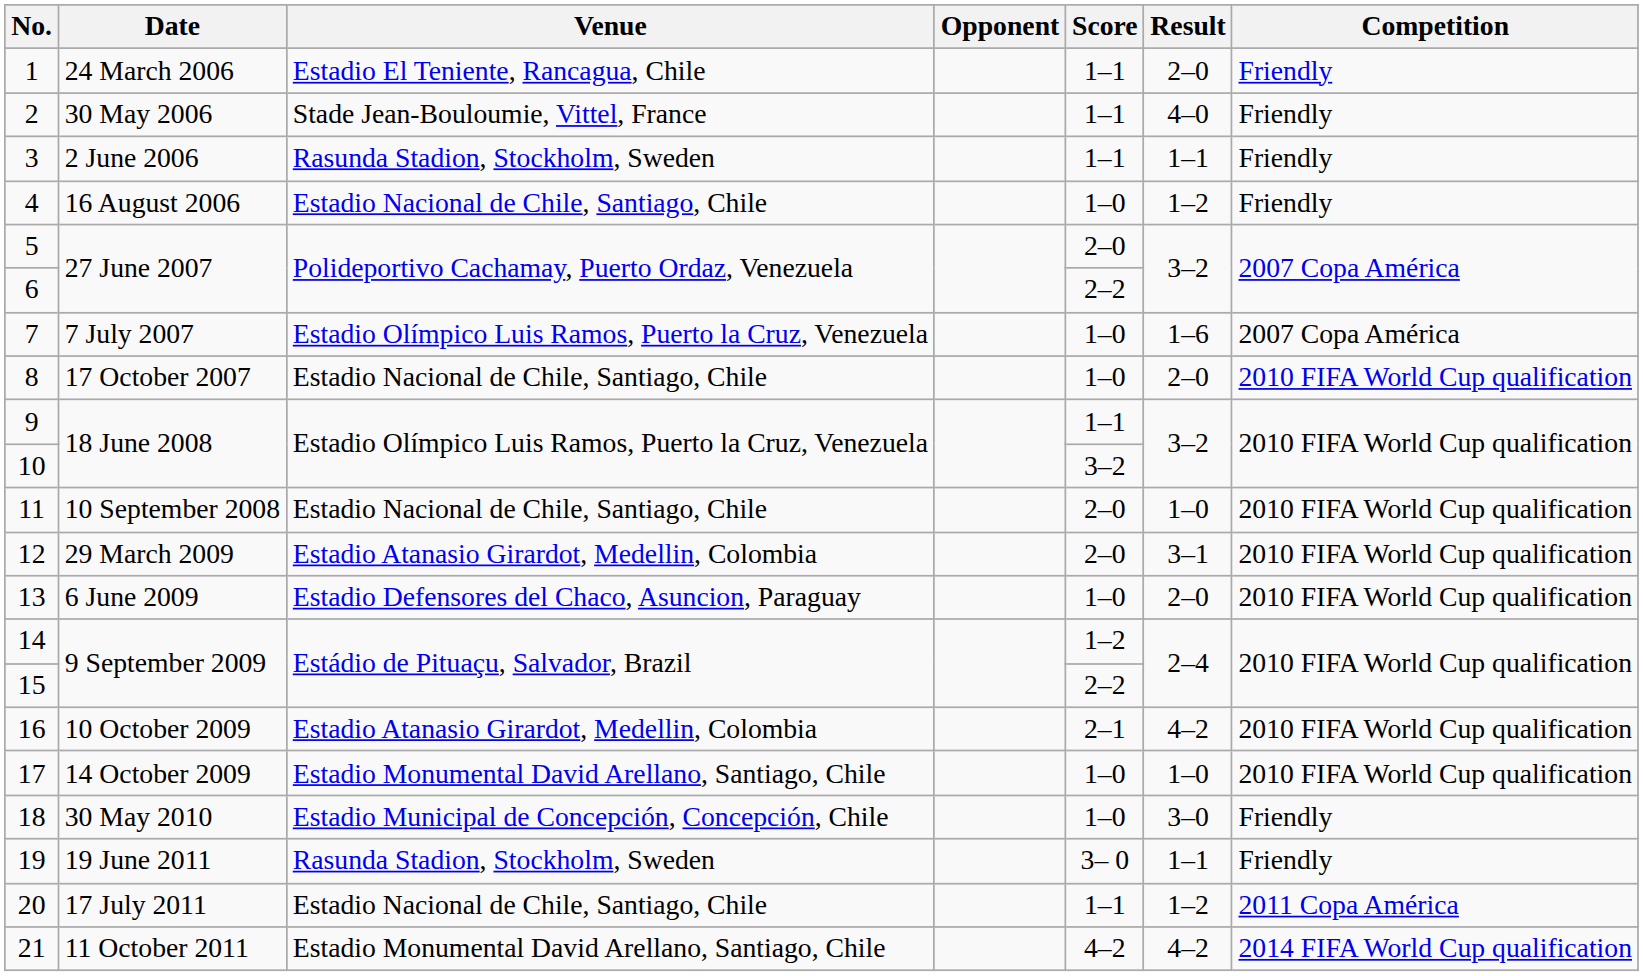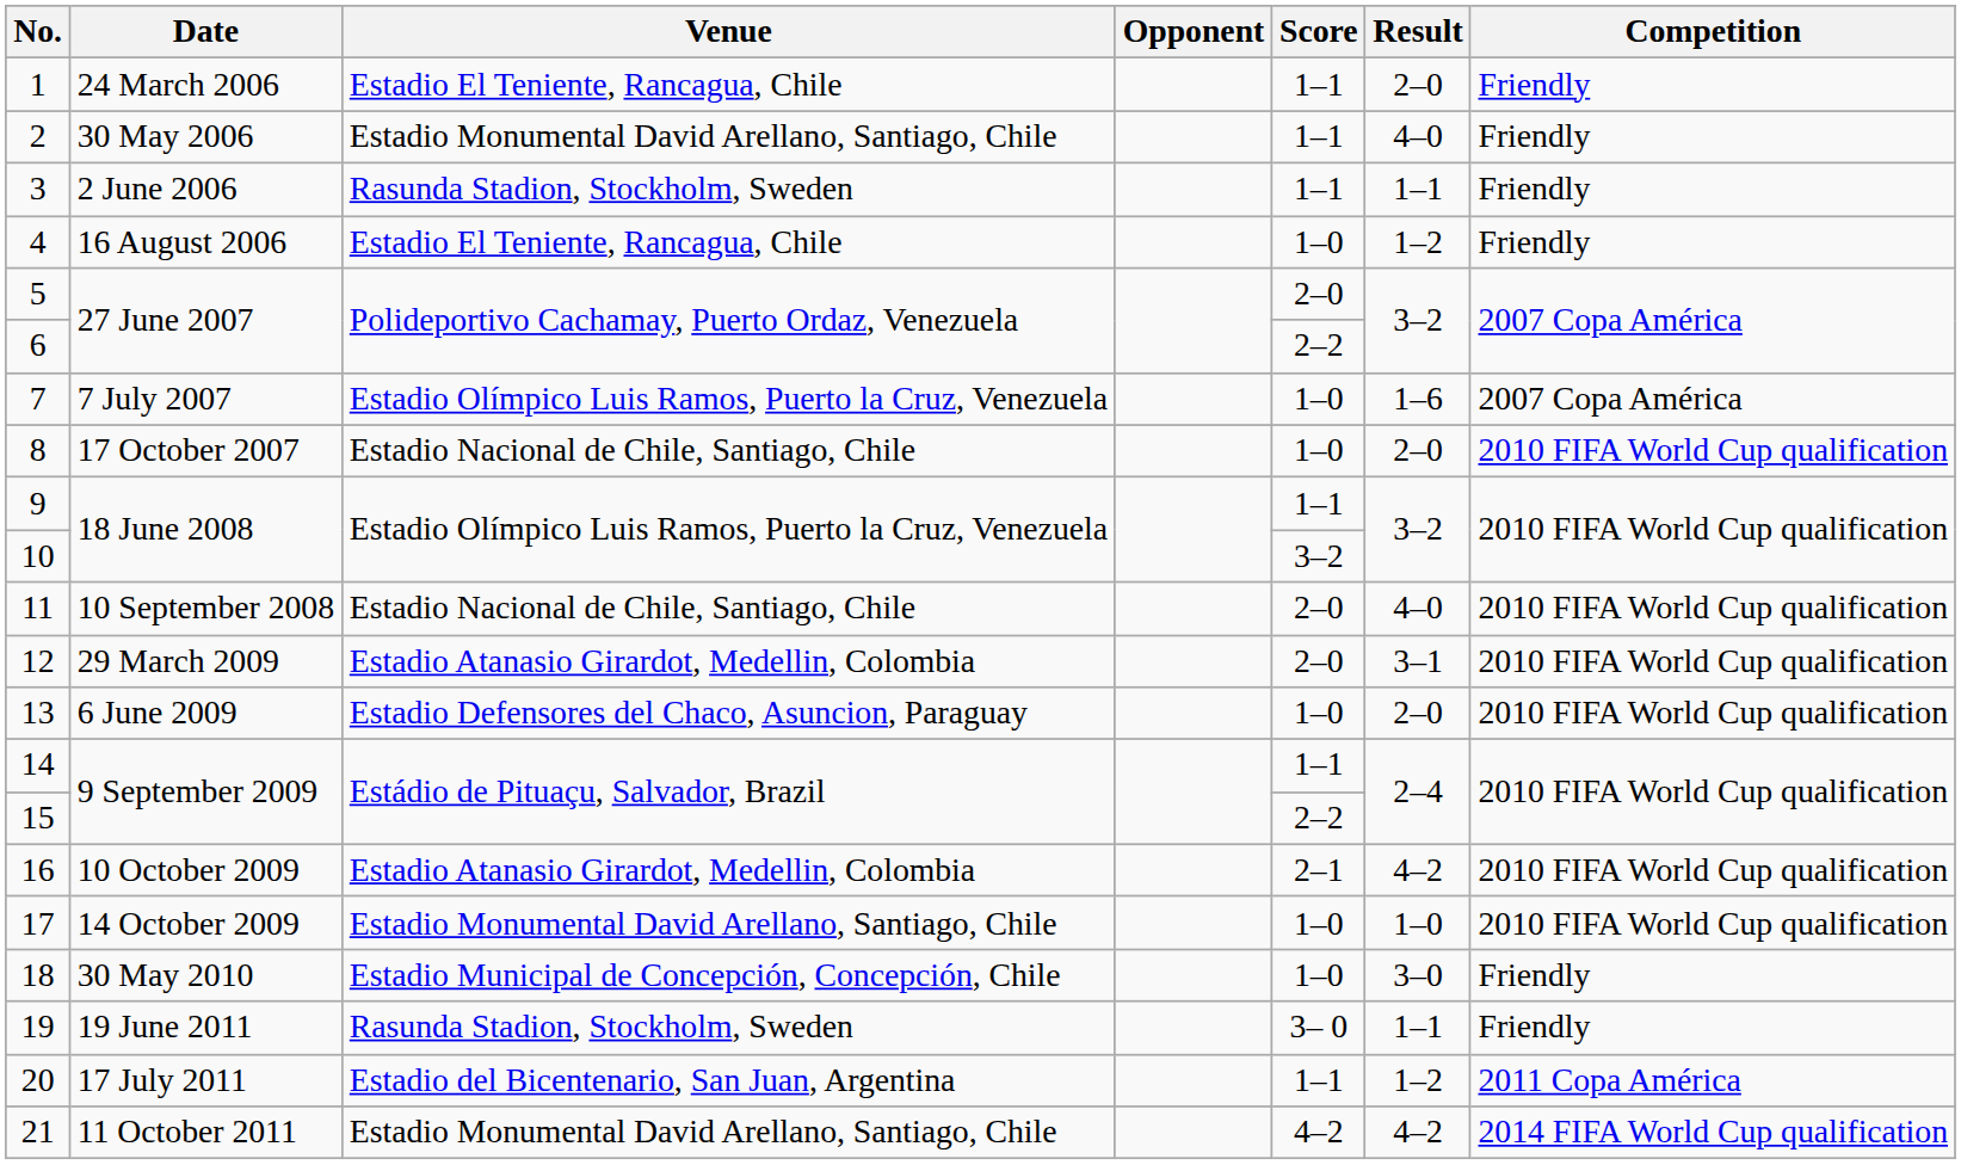 <table class="wikitable sortable">
 <tr>
 <th scope="col">No.</th>
 <th scope="col">Date</th>
 <th scope="col">Venue</th>
 <th scope="col">Opponent</th>
 <th scope="col">Score</th>
 <th scope="col">Result</th>
 <th scope="col">Competition</th>
 </tr>
 <tr>
 <td align="center">1</td>
 <td>24 March 2006</td>
 <td><a href='#'>Estadio El Teniente</a>, <a href='#'>Rancagua</a>, Chile</td>
 <td></td>
 <td align="center">1–1</td>
 <td align="center">2–0</td>
 <td><a href='#'>Friendly</a></td>
 </tr>
 <tr>
 <td align="center">2</td>
 <td>30 May 2006</td>
-<td>Stade Jean-Bouloumie, <a href='#'>Vittel</a>, France</td>
+<td>Estadio Monumental David Arellano, Santiago, Chile</td>
 <td></td>
 <td align="center">1–1</td>
 <td align="center">4–0</td>
 <td>Friendly</td>
 </tr>
 <tr>
 <td align="center">3</td>
 <td>2 June 2006</td>
 <td><a href='#'>Rasunda Stadion</a>, <a href='#'>Stockholm</a>, Sweden</td>
 <td></td>
 <td align="center">1–1</td>
 <td align="center">1–1</td>
 <td>Friendly</td>
 </tr>
 <tr>
 <td align="center">4</td>
 <td>16 August 2006</td>
-<td><a href='#'>Estadio Nacional de Chile</a>, <a href='#'>Santiago</a>, Chile</td>
+<td><a href='#'>Estadio El Teniente</a>, <a href='#'>Rancagua</a>, Chile</td>
 <td></td>
 <td align="center">1–0</td>
 <td align="center">1–2</td>
 <td>Friendly</td>
 </tr>
 <tr>
 <td align="center">5</td>
 <td rowspan="2">27 June 2007</td>
 <td rowspan="2"><a href='#'>Polideportivo Cachamay</a>, <a href='#'>Puerto Ordaz</a>, Venezuela</td>
 <td rowspan="2"></td>
 <td align="center">2–0</td>
 <td rowspan=2 align="center">3–2</td>
 <td rowspan="2"><a href='#'>2007 Copa América</a></td>
 </tr>
 <tr>
 <td align="center">6</td>
 <td align="center">2–2</td>
 </tr>
 <tr>
 <td align="center">7</td>
 <td>7 July 2007</td>
 <td><a href='#'>Estadio Olímpico Luis Ramos</a>, <a href='#'>Puerto la Cruz</a>, Venezuela</td>
 <td></td>
 <td align="center">1–0</td>
 <td align="center">1–6</td>
 <td>2007 Copa América</td>
 </tr>
 <tr>
 <td align="center">8</td>
 <td>17 October 2007</td>
 <td>Estadio Nacional de Chile, Santiago, Chile</td>
 <td></td>
 <td align="center">1–0</td>
 <td align="center">2–0</td>
 <td><a href='#'>2010 FIFA World Cup qualification</a></td>
 </tr>
 <tr>
 <td align="center">9</td>
 <td rowspan="2">18 June 2008</td>
 <td rowspan="2">Estadio Olímpico Luis Ramos, Puerto la Cruz, Venezuela</td>
 <td rowspan="2"></td>
 <td align="center">1–1</td>
 <td rowspan=2 align="center">3–2</td>
 <td rowspan="2">2010 FIFA World Cup qualification</td>
 </tr>
 <tr>
 <td align="center">10</td>
 <td align="center">3–2</td>
 </tr>
 <tr>
 <td align="center">11</td>
 <td>10 September 2008</td>
 <td>Estadio Nacional de Chile, Santiago, Chile</td>
 <td></td>
 <td align="center">2–0</td>
-<td align="center">1–0</td>
+<td align="center">4–0</td>
 <td>2010 FIFA World Cup qualification</td>
 </tr>
 <tr>
 <td align="center">12</td>
 <td>29 March 2009</td>
 <td><a href='#'>Estadio Atanasio Girardot</a>, <a href='#'>Medellin</a>, Colombia</td>
 <td></td>
 <td align="center">2–0</td>
 <td align="center">3–1</td>
 <td>2010 FIFA World Cup qualification</td>
 </tr>
 <tr>
 <td align="center">13</td>
 <td>6 June 2009</td>
 <td><a href='#'>Estadio Defensores del Chaco</a>, <a href='#'>Asuncion</a>, Paraguay</td>
 <td></td>
 <td align="center">1–0</td>
 <td align="center">2–0</td>
 <td>2010 FIFA World Cup qualification</td>
 </tr>
 <tr>
 <td align="center">14</td>
 <td rowspan="2">9 September 2009</td>
 <td rowspan="2"><a href='#'>Estádio de Pituaçu</a>, <a href='#'>Salvador</a>, Brazil</td>
 <td rowspan="2"></td>
-<td align="center">1–2</td>
+<td align="center">1–1</td>
 <td rowspan=2 align="center">2–4</td>
 <td rowspan="2">2010 FIFA World Cup qualification</td>
 </tr>
 <tr>
 <td align="center">15</td>
 <td align="center">2–2</td>
 </tr>
 <tr>
 <td align="center">16</td>
 <td>10 October 2009</td>
 <td><a href='#'>Estadio Atanasio Girardot</a>, <a href='#'>Medellin</a>, Colombia</td>
 <td></td>
 <td align="center">2–1</td>
 <td align="center">4–2</td>
 <td>2010 FIFA World Cup qualification</td>
 </tr>
 <tr>
 <td align="center">17</td>
 <td>14 October 2009</td>
 <td><a href='#'>Estadio Monumental David Arellano</a>, Santiago, Chile</td>
 <td></td>
 <td align="center">1–0</td>
 <td align="center">1–0</td>
 <td>2010 FIFA World Cup qualification</td>
 </tr>
 <tr>
 <td align="center">18</td>
 <td>30 May 2010</td>
 <td><a href='#'>Estadio Municipal de Concepción</a>, <a href='#'>Concepción</a>, Chile</td>
 <td></td>
 <td align="center">1–0</td>
 <td align="center">3–0</td>
 <td>Friendly</td>
 </tr>
 <tr>
 <td align="center">19</td>
 <td>19 June 2011</td>
 <td><a href='#'>Rasunda Stadion</a>, <a href='#'>Stockholm</a>, Sweden</td>
 <td></td>
 <td align="center">3– 0</td>
 <td align="center">1–1</td>
 <td>Friendly</td>
 </tr>
 <tr>
 <td align="center">20</td>
 <td>17 July 2011</td>
-<td>Estadio Nacional de Chile, Santiago, Chile</td>
+<td><a href='#'>Estadio del Bicentenario</a>, <a href='#'>San Juan</a>, Argentina</td>
 <td></td>
 <td align="center">1–1</td>
 <td align="center">1–2</td>
 <td><a href='#'>2011 Copa América</a></td>
 </tr>
 <tr>
 <td align="center">21</td>
 <td>11 October 2011</td>
 <td>Estadio Monumental David Arellano, Santiago, Chile</td>
 <td></td>
 <td align="center">4–2</td>
 <td align="center">4–2</td>
 <td><a href='#'>2014 FIFA World Cup qualification</a></td>
 </tr>
 </table>
